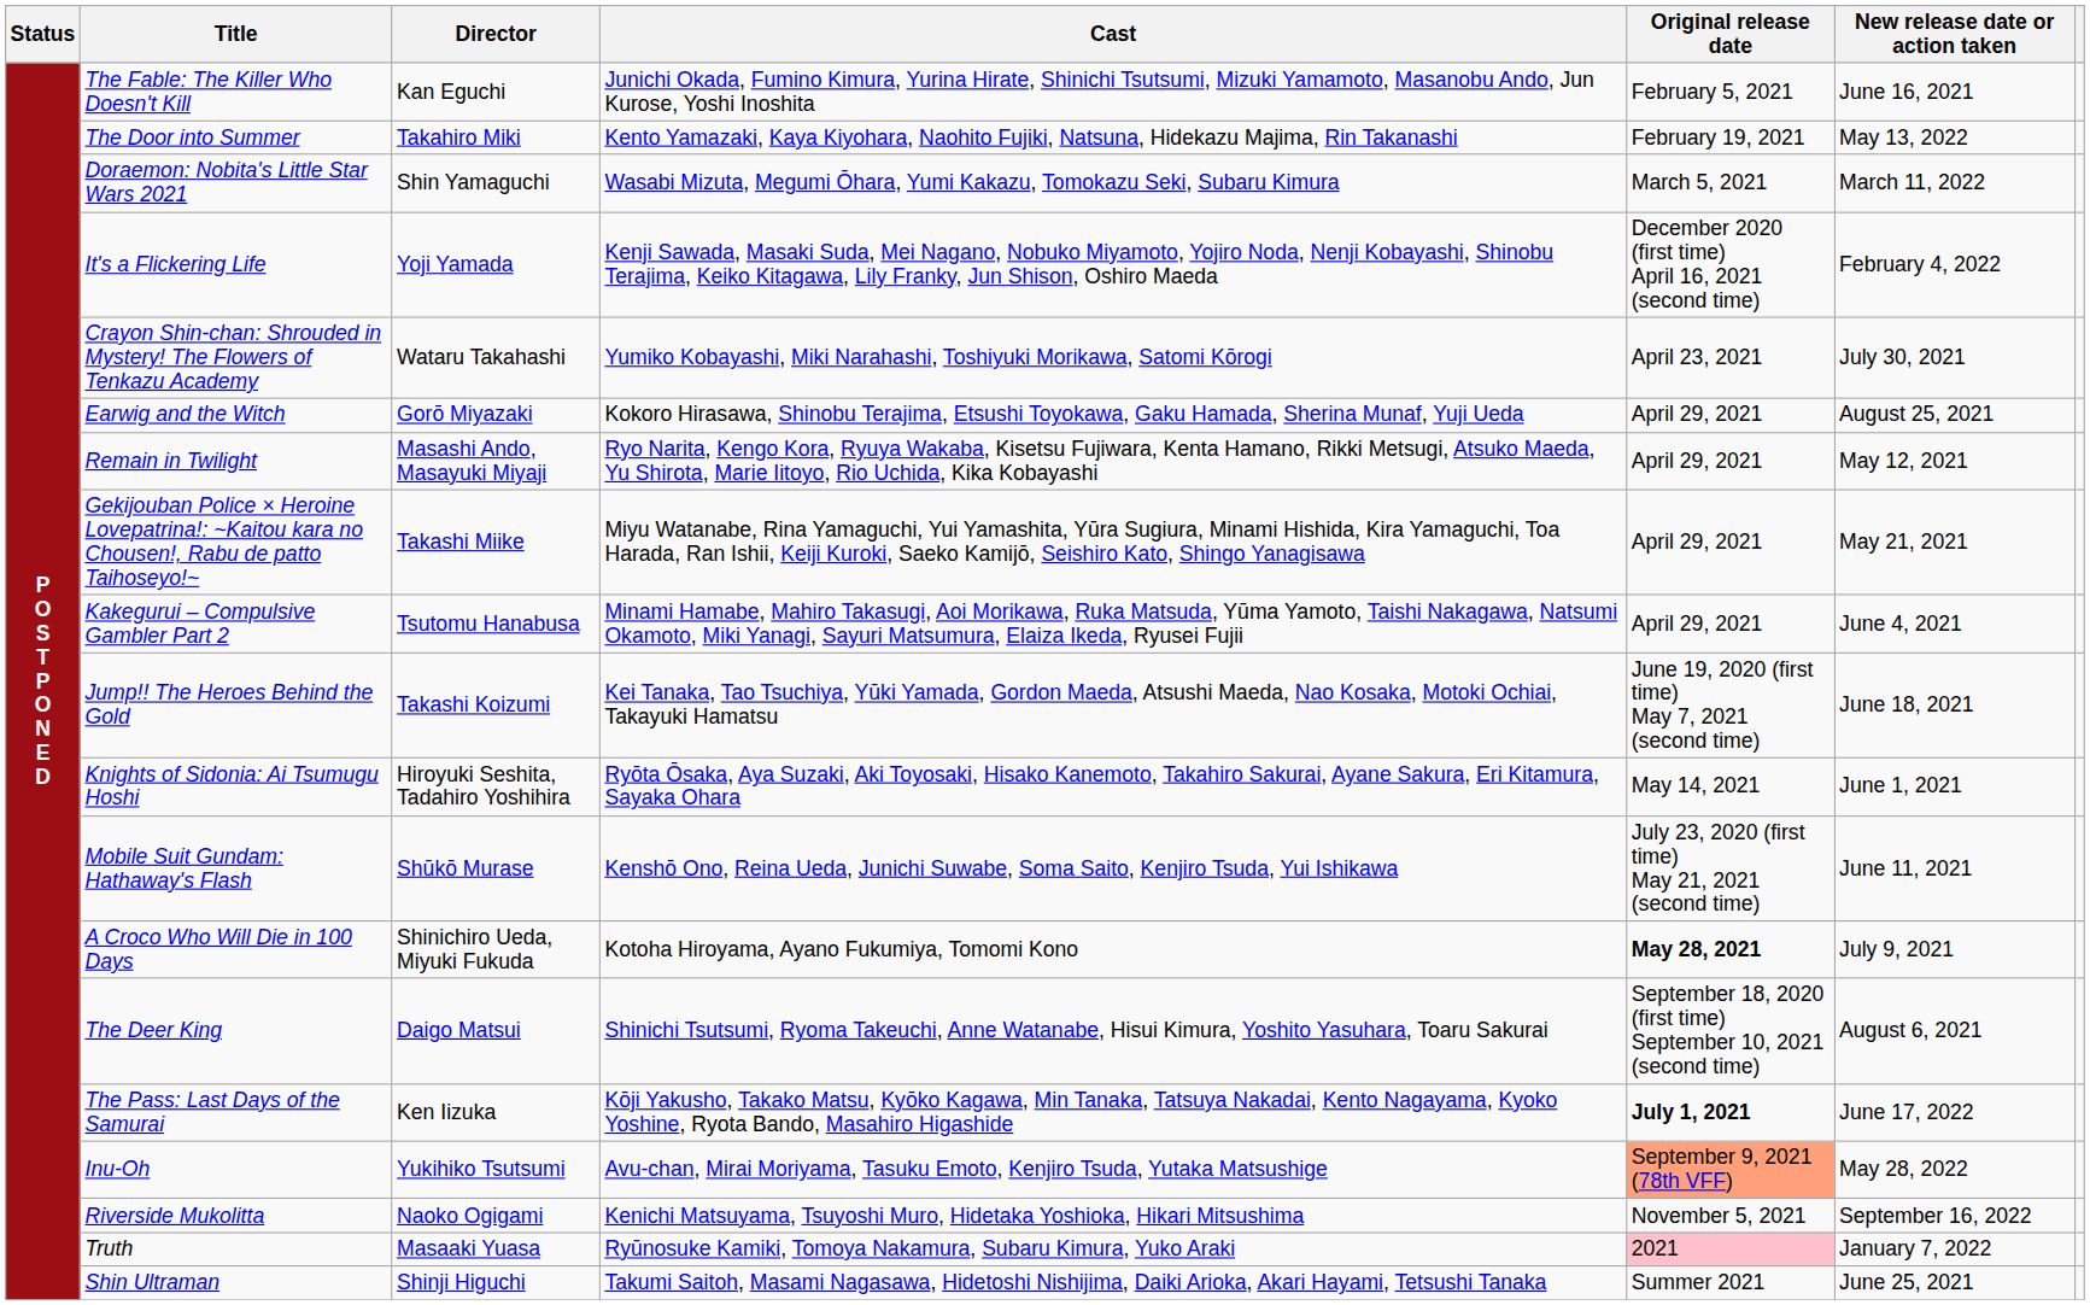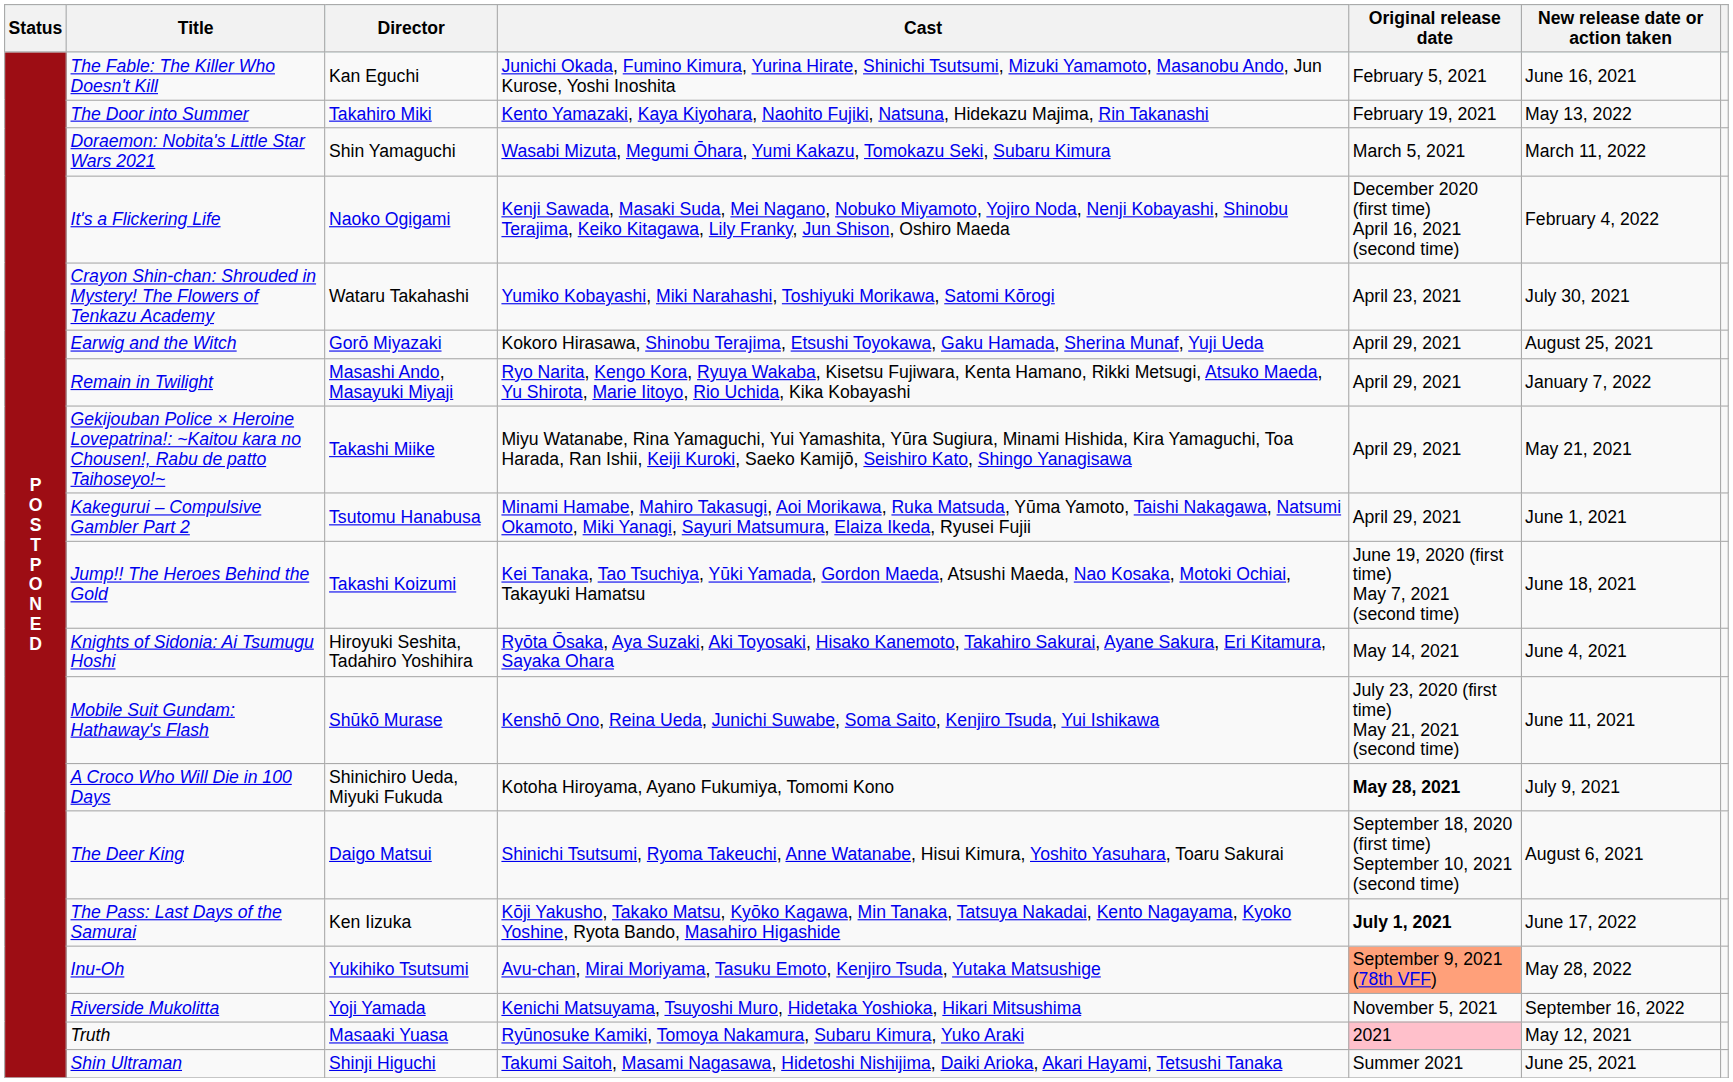 <table class="wikitable sortable">
 <tr style="background:#b0e0e6; text-align:center">
 <th>Status</th>
 <th style="width:15%">Title</th>
 <th style="width:10%">Director</th>
 <th>Cast</th>
 <th style="width:10%">Original release date</th>
 <th>New release date or action taken</th>
 <th></th>
 </tr>
 <tr>
 <th rowspan="19" style="text-align:center; background:#9D0D14; color:white;">P<br>O<br>S<br>T<br>P<br>O<br>N<br>E<br>D</th>
 <td><em><a href='#'>The Fable: The Killer Who Doesn't Kill</a></em></td>
 <td>Kan Eguchi</td>
 <td><a href='#'>Junichi Okada</a>, <a href='#'>Fumino Kimura</a>, <a href='#'>Yurina Hirate</a>, <a href='#'>Shinichi Tsutsumi</a>, <a href='#'>Mizuki Yamamoto</a>, <a href='#'>Masanobu Ando</a>, Jun Kurose, Yoshi Inoshita</td>
 <td>February 5, 2021</td>
 <td>June 16, 2021</td>
 <td></td>
 </tr>
 <tr>
 <td><em><a href='#'>The Door into Summer</a></em></td>
 <td><a href='#'>Takahiro Miki</a></td>
 <td><a href='#'>Kento Yamazaki</a>, <a href='#'>Kaya Kiyohara</a>, <a href='#'>Naohito Fujiki</a>, <a href='#'>Natsuna</a>, Hidekazu Majima, <a href='#'>Rin Takanashi</a></td>
 <td>February 19, 2021</td>
 <td>May 13, 2022</td>
 <td></td>
 </tr>
 <tr>
 <td><em><a href='#'>Doraemon: Nobita's Little Star Wars 2021</a></em></td>
 <td>Shin Yamaguchi</td>
 <td><a href='#'>Wasabi Mizuta</a>, <a href='#'>Megumi Ōhara</a>, <a href='#'>Yumi Kakazu</a>, <a href='#'>Tomokazu Seki</a>, <a href='#'>Subaru Kimura</a></td>
 <td>March 5, 2021</td>
 <td>March 11, 2022</td>
 <td></td>
 </tr>
 <tr>
 <td><em><a href='#'>It's a Flickering Life</a></em></td>
-<td><a href='#'>Yoji Yamada</a></td>
+<td><a href='#'>Naoko Ogigami</a></td>
 <td><a href='#'>Kenji Sawada</a>, <a href='#'>Masaki Suda</a>, <a href='#'>Mei Nagano</a>, <a href='#'>Nobuko Miyamoto</a>, <a href='#'>Yojiro Noda</a>, <a href='#'>Nenji Kobayashi</a>, <a href='#'>Shinobu Terajima</a>, <a href='#'>Keiko Kitagawa</a>, <a href='#'>Lily Franky</a>, <a href='#'>Jun Shison</a>, Oshiro Maeda</td>
 <td>December 2020 (first time) <br> April 16, 2021 (second time)</td>
 <td>February 4, 2022</td>
 <td></td>
 </tr>
 <tr>
 <td><em><a href='#'>Crayon Shin-chan: Shrouded in Mystery! The Flowers of Tenkazu Academy</a></em></td>
 <td>Wataru Takahashi</td>
 <td><a href='#'>Yumiko Kobayashi</a>, <a href='#'>Miki Narahashi</a>, <a href='#'>Toshiyuki Morikawa</a>, <a href='#'>Satomi Kōrogi</a></td>
 <td>April 23, 2021</td>
 <td>July 30, 2021</td>
 <td></td>
 </tr>
 <tr>
 <td><em><a href='#'>Earwig and the Witch</a></em></td>
 <td><a href='#'>Gorō Miyazaki</a></td>
 <td>Kokoro Hirasawa, <a href='#'>Shinobu Terajima</a>, <a href='#'>Etsushi Toyokawa</a>, <a href='#'>Gaku Hamada</a>, <a href='#'>Sherina Munaf</a>, <a href='#'>Yuji Ueda</a></td>
 <td>April 29, 2021</td>
 <td>August 25, 2021</td>
 <td></td>
 </tr>
 <tr>
 <td><em><a href='#'>Remain in Twilight</a></em></td>
 <td><a href='#'>Masashi Ando</a>, <a href='#'>Masayuki Miyaji</a></td>
 <td><a href='#'>Ryo Narita</a>, <a href='#'>Kengo Kora</a>, <a href='#'>Ryuya Wakaba</a>, Kisetsu Fujiwara, Kenta Hamano, Rikki Metsugi, <a href='#'>Atsuko Maeda</a>, <a href='#'>Yu Shirota</a>, <a href='#'>Marie Iitoyo</a>, <a href='#'>Rio Uchida</a>, Kika Kobayashi</td>
 <td>April 29, 2021</td>
-<td>May 12, 2021</td>
+<td>January 7, 2022</td>
 <td></td>
 </tr>
 <tr>
 <td><em><a href='#'>Gekijouban Police × Heroine Lovepatrina!: ~Kaitou kara no Chousen!, Rabu de patto Taihoseyo!~</a></em></td>
 <td><a href='#'>Takashi Miike</a></td>
 <td>Miyu Watanabe, Rina Yamaguchi, Yui Yamashita, Yūra Sugiura, Minami Hishida, Kira Yamaguchi, Toa Harada, Ran Ishii, <a href='#'>Keiji Kuroki</a>, Saeko Kamijō, <a href='#'>Seishiro Kato</a>, <a href='#'>Shingo Yanagisawa</a></td>
 <td>April 29, 2021</td>
 <td>May 21, 2021</td>
 <td></td>
 </tr>
 <tr>
 <td><em><a href='#'>Kakegurui – Compulsive Gambler Part 2</a></em></td>
 <td><a href='#'>Tsutomu Hanabusa</a></td>
 <td><a href='#'>Minami Hamabe</a>, <a href='#'>Mahiro Takasugi</a>, <a href='#'>Aoi Morikawa</a>, <a href='#'>Ruka Matsuda</a>, Yūma Yamoto, <a href='#'>Taishi Nakagawa</a>, <a href='#'>Natsumi Okamoto</a>, <a href='#'>Miki Yanagi</a>, <a href='#'>Sayuri Matsumura</a>, <a href='#'>Elaiza Ikeda</a>, Ryusei Fujii</td>
 <td>April 29, 2021</td>
-<td>June 4, 2021</td>
+<td>June 1, 2021</td>
 <td></td>
 </tr>
 <tr>
 <td><em><a href='#'>Jump!! The Heroes Behind the Gold</a></em></td>
 <td><a href='#'>Takashi Koizumi</a></td>
 <td><a href='#'>Kei Tanaka</a>, <a href='#'>Tao Tsuchiya</a>, <a href='#'>Yūki Yamada</a>, <a href='#'>Gordon Maeda</a>, Atsushi Maeda, <a href='#'>Nao Kosaka</a>, <a href='#'>Motoki Ochiai</a>, Takayuki Hamatsu</td>
 <td>June 19, 2020 (first time) <br> May 7, 2021 (second time)</td>
 <td>June 18, 2021</td>
 <td></td>
 </tr>
 <tr>
 <td><em><a href='#'>Knights of Sidonia: Ai Tsumugu Hoshi</a></em></td>
 <td>Hiroyuki Seshita, Tadahiro Yoshihira</td>
 <td><a href='#'>Ryōta Ōsaka</a>, <a href='#'>Aya Suzaki</a>, <a href='#'>Aki Toyosaki</a>, <a href='#'>Hisako Kanemoto</a>, <a href='#'>Takahiro Sakurai</a>, <a href='#'>Ayane Sakura</a>, <a href='#'>Eri Kitamura</a>, <a href='#'>Sayaka Ohara</a></td>
 <td>May 14, 2021</td>
-<td>June 1, 2021</td>
+<td>June 4, 2021</td>
 <td></td>
 </tr>
 <tr>
 <td><em><a href='#'>Mobile Suit Gundam: Hathaway's Flash</a></em></td>
 <td><a href='#'>Shūkō Murase</a></td>
 <td><a href='#'>Kenshō Ono</a>, <a href='#'>Reina Ueda</a>, <a href='#'>Junichi Suwabe</a>, <a href='#'>Soma Saito</a>, <a href='#'>Kenjiro Tsuda</a>, <a href='#'>Yui Ishikawa</a></td>
 <td>July 23, 2020 (first time) <br> May 21, 2021 (second time)</td>
 <td>June 11, 2021</td>
 <td></td>
 </tr>
 <tr>
 <td><em><a href='#'>A Croco Who Will Die in 100 Days</a></em></td>
 <td>Shinichiro Ueda, Miyuki Fukuda</td>
 <td>Kotoha Hiroyama, Ayano Fukumiya, Tomomi Kono</td>
 <td><strong>May 28, 2021</strong></td>
 <td>July 9, 2021</td>
 <td></td>
 </tr>
 <tr>
 <td><em><a href='#'>The Deer King</a></em></td>
 <td><a href='#'>Daigo Matsui</a></td>
 <td><a href='#'>Shinichi Tsutsumi</a>, <a href='#'>Ryoma Takeuchi</a>, <a href='#'>Anne Watanabe</a>, Hisui Kimura, <a href='#'>Yoshito Yasuhara</a>, Toaru Sakurai</td>
 <td>September 18, 2020 (first time) <br> September 10, 2021 (second time)</td>
 <td>August 6, 2021</td>
 <td></td>
 </tr>
 <tr>
 <td><em><a href='#'>The Pass: Last Days of the Samurai</a></em></td>
 <td>Ken Iizuka</td>
 <td><a href='#'>Kōji Yakusho</a>, <a href='#'>Takako Matsu</a>, <a href='#'>Kyōko Kagawa</a>, <a href='#'>Min Tanaka</a>, <a href='#'>Tatsuya Nakadai</a>, <a href='#'>Kento Nagayama</a>, <a href='#'>Kyoko Yoshine</a>, Ryota Bando, <a href='#'>Masahiro Higashide</a></td>
 <td><strong>July 1, 2021</strong></td>
 <td>June 17, 2022</td>
 <td></td>
 </tr>
 <tr>
 <td><em><a href='#'>Inu-Oh</a></em></td>
 <td><a href='#'>Yukihiko Tsutsumi</a></td>
 <td><a href='#'>Avu-chan</a>, <a href='#'>Mirai Moriyama</a>, <a href='#'>Tasuku Emoto</a>, <a href='#'>Kenjiro Tsuda</a>, <a href='#'>Yutaka Matsushige</a></td>
 <td style="background: lightsalmon;">September 9, 2021 (<a href='#'>78th VFF</a>)</td>
 <td>May 28, 2022</td>
 <td></td>
 </tr>
 <tr>
 <td><em><a href='#'>Riverside Mukolitta</a></em></td>
-<td><a href='#'>Naoko Ogigami</a></td>
+<td><a href='#'>Yoji Yamada</a></td>
 <td><a href='#'>Kenichi Matsuyama</a>, <a href='#'>Tsuyoshi Muro</a>, <a href='#'>Hidetaka Yoshioka</a>, <a href='#'>Hikari Mitsushima</a></td>
 <td>November 5, 2021</td>
 <td>September 16, 2022</td>
 <td></td>
 </tr>
 <tr>
 <td><em>Truth</em></td>
 <td><a href='#'>Masaaki Yuasa</a></td>
 <td><a href='#'>Ryūnosuke Kamiki</a>, <a href='#'>Tomoya Nakamura</a>, <a href='#'>Subaru Kimura</a>, <a href='#'>Yuko Araki</a></td>
 <td style="background: pink;">2021</td>
-<td>January 7, 2022</td>
+<td>May 12, 2021</td>
 <td></td>
 </tr>
 <tr>
 <td><em><a href='#'>Shin Ultraman</a></em></td>
 <td><a href='#'>Shinji Higuchi</a></td>
 <td><a href='#'>Takumi Saitoh</a>, <a href='#'>Masami Nagasawa</a>, <a href='#'>Hidetoshi Nishijima</a>, <a href='#'>Daiki Arioka</a>, <a href='#'>Akari Hayami</a>, <a href='#'>Tetsushi Tanaka</a></td>
 <td>Summer 2021</td>
 <td>June 25, 2021</td>
 <td></td>
 </tr>
 <tr>
 </tr>
 </table>
